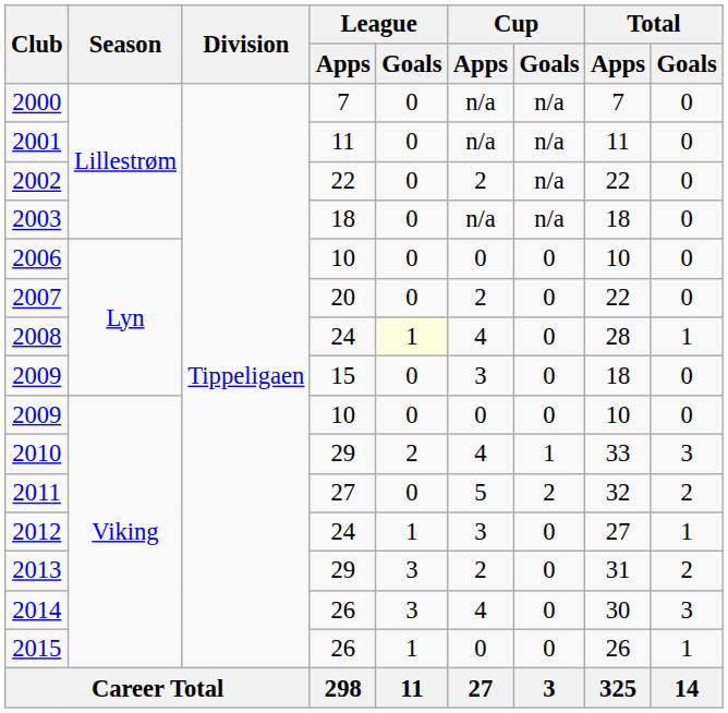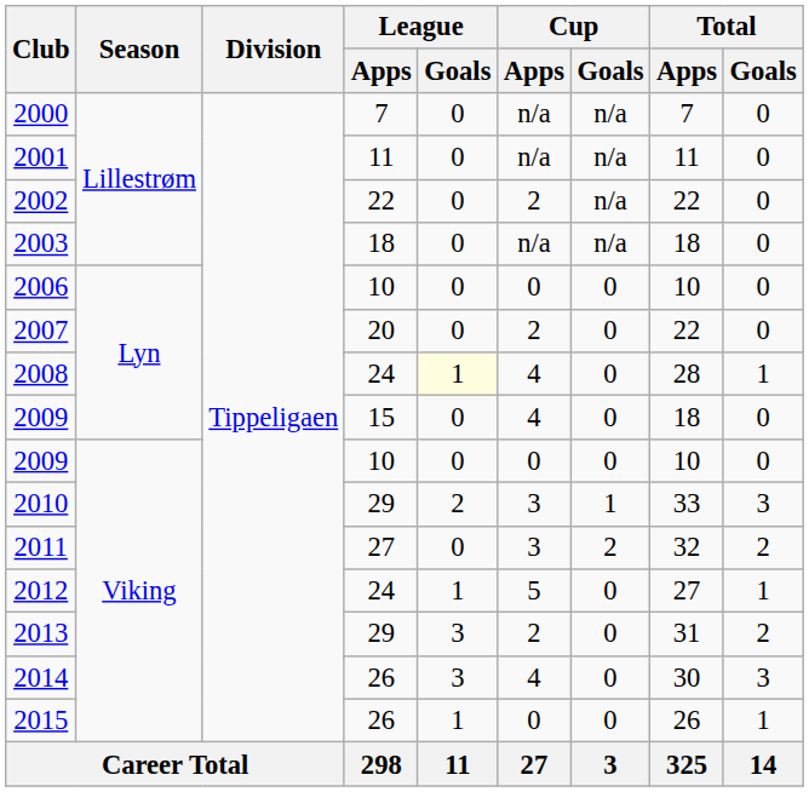 <table class="wikitable" style="text-align: center;">
 <tr>
 <th rowspan="2">Club</th>
 <th rowspan="2">Season</th>
 <th rowspan="2">Division</th>
 <th colspan="2">League</th>
 <th colspan="2">Cup</th>
 <th colspan="2">Total</th>
 </tr>
 <tr>
 <th>Apps</th>
 <th>Goals</th>
 <th>Apps</th>
 <th>Goals</th>
 <th>Apps</th>
 <th>Goals</th>
 </tr>
 <tr>
 <td><a href='#'>2000</a></td>
 <td rowspan="4" valign="center"><a href='#'>Lillestrøm</a></td>
 <td rowspan="15" valign="center"><a href='#'>Tippeligaen</a></td>
 <td>7</td>
 <td>0</td>
 <td>n/a</td>
 <td>n/a</td>
 <td>7</td>
 <td>0</td>
 </tr>
 <tr>
 <td><a href='#'>2001</a></td>
 <td>11</td>
 <td>0</td>
 <td>n/a</td>
 <td>n/a</td>
 <td>11</td>
 <td>0</td>
 </tr>
 <tr>
 <td><a href='#'>2002</a></td>
 <td>22</td>
 <td>0</td>
 <td>2</td>
 <td>n/a</td>
 <td>22</td>
 <td>0</td>
 </tr>
 <tr>
 <td><a href='#'>2003</a></td>
 <td>18</td>
 <td>0</td>
 <td>n/a</td>
 <td>n/a</td>
 <td>18</td>
 <td>0</td>
 </tr>
 <tr>
 <td><a href='#'>2006</a></td>
 <td rowspan="4" valign="center"><a href='#'>Lyn</a></td>
 <td>10</td>
 <td>0</td>
 <td>0</td>
 <td>0</td>
 <td>10</td>
 <td>0</td>
 </tr>
 <tr>
 <td><a href='#'>2007</a></td>
 <td>20</td>
 <td>0</td>
 <td>2</td>
 <td>0</td>
 <td>22</td>
 <td>0</td>
 </tr>
 <tr>
 <td><a href='#'>2008</a></td>
 <td>24</td>
 <td style="background: lightyellow;">1</td>
 <td>4</td>
 <td>0</td>
 <td>28</td>
 <td>1</td>
 </tr>
 <tr>
 <td><a href='#'>2009</a></td>
 <td>15</td>
 <td>0</td>
-<td>3</td>
+<td>4</td>
 <td>0</td>
 <td>18</td>
 <td>0</td>
 </tr>
 <tr>
 <td><a href='#'>2009</a></td>
 <td rowspan="7" valign="center"><a href='#'>Viking</a></td>
 <td>10</td>
 <td>0</td>
 <td>0</td>
 <td>0</td>
 <td>10</td>
 <td>0</td>
 </tr>
 <tr>
 <td><a href='#'>2010</a></td>
 <td>29</td>
 <td>2</td>
-<td>4</td>
+<td>3</td>
 <td>1</td>
 <td>33</td>
 <td>3</td>
 </tr>
 <tr>
 <td><a href='#'>2011</a></td>
 <td>27</td>
 <td>0</td>
-<td>5</td>
+<td>3</td>
 <td>2</td>
 <td>32</td>
 <td>2</td>
 </tr>
 <tr>
 <td><a href='#'>2012</a></td>
 <td>24</td>
 <td>1</td>
-<td>3</td>
+<td>5</td>
 <td>0</td>
 <td>27</td>
 <td>1</td>
 </tr>
 <tr>
 <td><a href='#'>2013</a></td>
 <td>29</td>
 <td>3</td>
 <td>2</td>
 <td>0</td>
 <td>31</td>
 <td>2</td>
 </tr>
 <tr>
 <td><a href='#'>2014</a></td>
 <td>26</td>
 <td>3</td>
 <td>4</td>
 <td>0</td>
 <td>30</td>
 <td>3</td>
 </tr>
 <tr>
 <td><a href='#'>2015</a></td>
 <td>26</td>
 <td>1</td>
 <td>0</td>
 <td>0</td>
 <td>26</td>
 <td>1</td>
 </tr>
 <tr>
 <th colspan="3">Career Total</th>
 <th>298</th>
 <th>11</th>
 <th>27</th>
 <th>3</th>
 <th>325</th>
 <th>14</th>
 </tr>
 </table>
